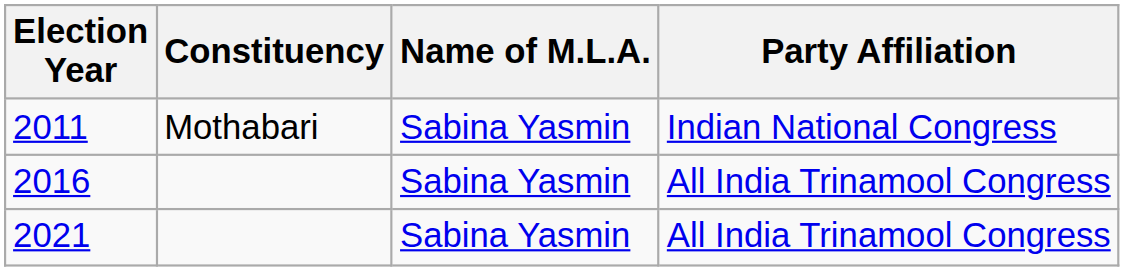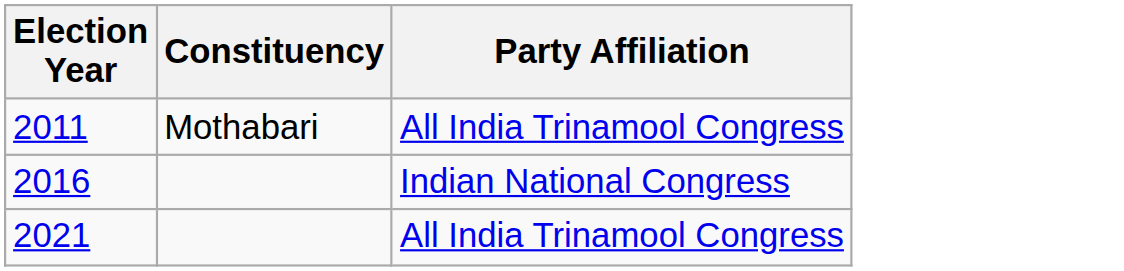 <table class="wikitable sortable"ìÍĦĤĠčw>
 <tr>
 <th>Election<br> Year</th>
 <th>Constituency</th>
-<th>Name of M.L.A.</th>
 <th>Party Affiliation</th>
 </tr>
 <tr>
 <td><a href='#'>2011</a></td>
 <td>Mothabari</td>
-<td><a href='#'>Sabina Yasmin</a></td>
-<td><a href='#'>Indian National Congress</a></td>
+<td><a href='#'>All India Trinamool Congress</a></td>
 </tr>
 <tr>
 <td><a href='#'>2016</a></td>
 <td></td>
-<td><a href='#'>Sabina Yasmin</a></td>
-<td><a href='#'>All India Trinamool Congress</a></td>
+<td><a href='#'>Indian National Congress</a></td>
 </tr>
 <tr>
 <td><a href='#'>2021</a></td>
 <td></td>
-<td><a href='#'>Sabina Yasmin</a></td>
 <td><a href='#'>All India Trinamool Congress</a></td>
 </tr>
 </table>
